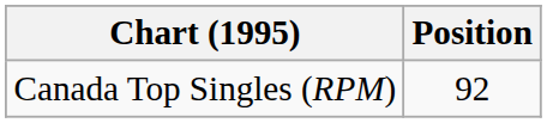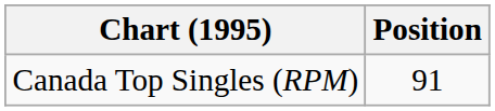 <table class="wikitable sortable">
 <tr>
 <th>Chart (1995)</th>
 <th>Position</th>
 </tr>
 <tr>
 <td>Canada Top Singles (<em>RPM</em>)</td>
-<td align="center">92</td>
+<td align="center">91</td>
 </tr>
 </table>
